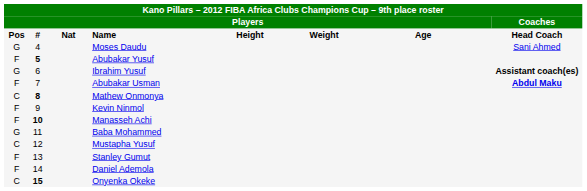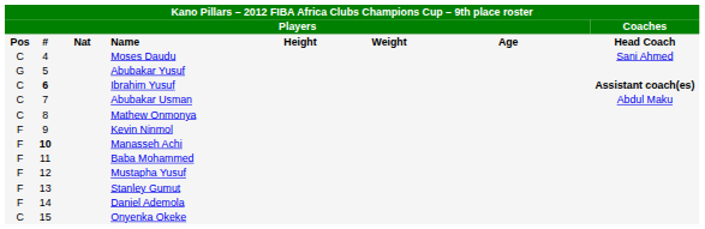 <table border=0 cellpadding=2 cellspacing=0  |- bgcolor=#f5f5f5 style="text-align:center; font-size:90%;" width=75%>
 <tr>
 <td colspan="8" style="background: green; color: white"><strong>Kano Pillars – 2012 FIBA Africa Clubs Champions Cup – 9th place roster</strong></td>
 </tr>
 <tr>
 <td colspan="7" style="background: green; color: white"><strong>Players</strong></td>
 <td style="background: green; color: white"><strong>Coaches</strong></td>
 </tr>
 <tr style="background=#f5f5f5; color: black">
 <th width=5px>Pos</th>
 <th width=5px>#</th>
 <th width=50px>Nat</th>
 <th width=135px align=left>Name</th>
 <th width=100px>Height</th>
 <th width=70px>Weight</th>
 <th width=160px>Age</th>
 <th width=105px>Head Coach</th>
 </tr>
 <tr>
-<td>G</td>
+<td>C</td>
 <td>4</td>
 <td></td>
 <td align=left><a href='#'>Moses Daudu</a></td>
 <td><span></span></td>
 <td></td>
 <td><span></span></td>
 <td> <a href='#'>Sani Ahmed</a></td>
 </tr>
 <tr>
-<td>F</td>
-<td><strong>5</strong></td>
+<td>G</td>
+<td>5</td>
 <td></td>
 <td align=left><a href='#'>Abubakar Yusuf</a></td>
 <td><span></span></td>
 <td></td>
 <td><span></span></td>
 </tr>
 <tr>
-<td>G</td>
-<td>6</td>
+<td>C</td>
+<td><strong>6</strong></td>
 <td></td>
 <td align=left><a href='#'>Ibrahim Yusuf</a></td>
 <td><span></span></td>
 <td></td>
 <td><span></span></td>
 <td><strong>Assistant coach(es)</strong></td>
 </tr>
 <tr>
-<td>F</td>
+<td>C</td>
 <td>7</td>
 <td></td>
 <td align=left><a href='#'>Abubakar Usman</a></td>
 <td><span></span></td>
 <td></td>
 <td><span></span></td>
-<td><strong> <a href='#'>Abdul Maku</a></strong></td>
+<td> <a href='#'>Abdul Maku</a></td>
 </tr>
 <tr>
 <td>C</td>
-<td><strong>8</strong></td>
+<td>8</td>
 <td></td>
 <td align=left><a href='#'>Mathew Onmonya</a></td>
 <td><span></span></td>
 <td></td>
 <td><span></span></td>
 </tr>
 <tr>
 <td>F</td>
 <td>9</td>
 <td></td>
 <td align=left><a href='#'>Kevin Ninmol</a></td>
 <td><span></span></td>
 <td></td>
 <td><span></span></td>
 </tr>
 <tr>
 <td>F</td>
 <td><strong>10</strong></td>
 <td></td>
 <td align=left><a href='#'>Manasseh Achi</a></td>
 <td><span></span></td>
 <td></td>
 <td><span></span></td>
 </tr>
 <tr>
-<td>G</td>
+<td>F</td>
 <td>11</td>
 <td></td>
 <td align=left><a href='#'>Baba Mohammed</a></td>
 <td><span></span></td>
 <td></td>
 <td><span></span></td>
 </tr>
 <tr>
-<td>C</td>
+<td>F</td>
 <td>12</td>
 <td></td>
 <td align=left><a href='#'>Mustapha Yusuf</a></td>
 <td><span></span></td>
 <td></td>
 <td><span></span></td>
 </tr>
 <tr>
 <td>F</td>
 <td>13</td>
 <td></td>
 <td align=left><a href='#'>Stanley Gumut</a></td>
 <td><span></span></td>
 <td><span></span></td>
 <td><span></span></td>
 </tr>
 <tr>
 <td>F</td>
 <td>14</td>
 <td></td>
 <td align=left><a href='#'>Daniel Ademola</a></td>
 <td><span></span></td>
 <td></td>
 <td><span></span></td>
 </tr>
 <tr>
 <td>C</td>
-<td><strong>15</strong></td>
+<td>15</td>
 <td></td>
 <td align=left><a href='#'>Onyenka Okeke</a></td>
 <td><span></span></td>
 <td></td>
 <td><span></span></td>
 </tr>
 </table>
